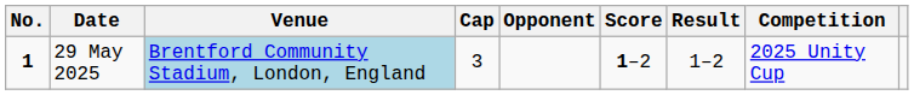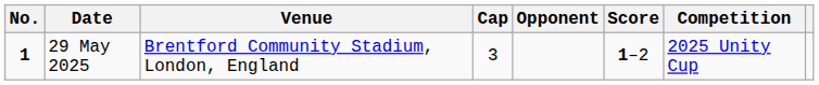 <table class="wikitable sortable">
 <tr>
 <th scope="col">No.</th>
 <th scope="col">Date</th>
 <th scope="col">Venue</th>
 <th scope="col">Cap</th>
 <th scope="col">Opponent</th>
 <th scope="col">Score</th>
-<th scope="col">Result</th>
 <th scope="col">Competition</th>
 <th class="unsortable" scope="col"></th>
 </tr>
 <tr>
 <td style="text-align: center;"><strong>1</strong></td>
 <td>29 May 2025</td>
-<td style="background: lightblue;"><a href='#'>Brentford Community Stadium</a>, London, England</td>
+<td><a href='#'>Brentford Community Stadium</a>, London, England</td>
 <td style="text-align: center;">3</td>
 <td></td>
 <td style="text-align: center;"><strong>1</strong>–2</td>
-<td style="text-align: center;">1–2</td>
 <td><a href='#'>2025 Unity Cup</a></td>
 <td style="text-align: center;"></td>
 </tr>
 </table>
